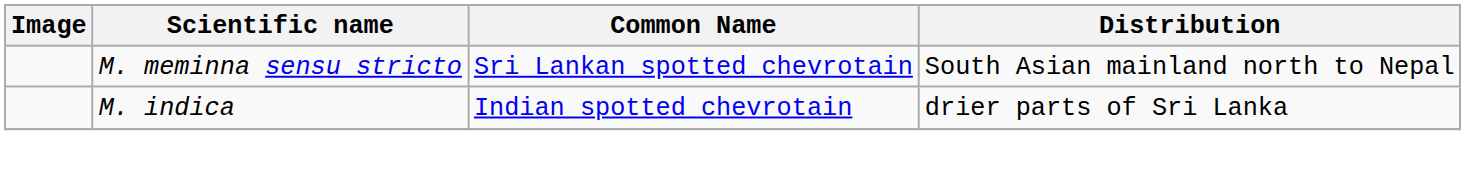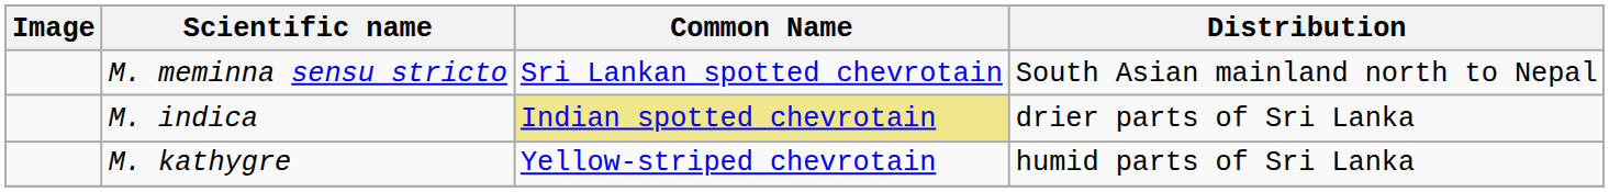 <table class="wikitable">
 <tr>
 <th>Image</th>
 <th>Scientific name</th>
 <th>Common Name</th>
 <th>Distribution</th>
 </tr>
 <tr>
 <td></td>
 <td><em>M. meminna <a href='#'>sensu stricto</a></em></td>
 <td><a href='#'>Sri Lankan spotted chevrotain</a></td>
 <td>South Asian mainland north to Nepal</td>
 </tr>
 <tr>
 <td></td>
 <td><em>M. indica</em></td>
-<td><a href='#'>Indian spotted chevrotain</a></td>
+<td style="background: khaki;"><a href='#'>Indian spotted chevrotain</a></td>
 <td>drier parts of Sri Lanka</td>
+</tr>
+<tr>
+<td></td>
+<td><em>M. kathygre</em></td>
+<td><a href='#'>Yellow-striped chevrotain</a></td>
+<td>humid parts of Sri Lanka</td>
 </tr>
 <tr>
 </tr>
 </table>
